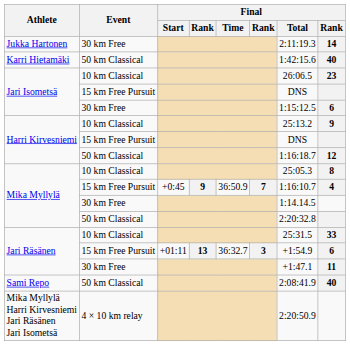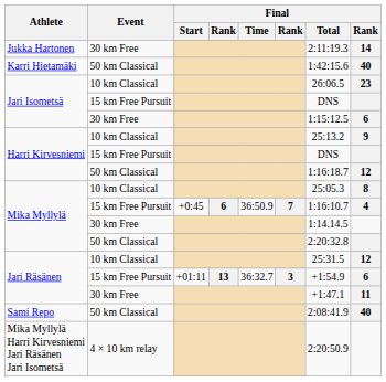 <table class="wikitable" style="font-size:90%">
 <tr>
 <th rowspan="2">Athlete</th>
 <th rowspan="2">Event</th>
 <th colspan="6">Final</th>
 </tr>
 <tr>
 <th>Start</th>
 <th>Rank</th>
 <th>Time</th>
 <th>Rank</th>
 <th>Total</th>
 <th>Rank</th>
 </tr>
 <tr>
 <td><a href='#'>Jukka Hartonen</a></td>
 <td>30 km Free</td>
 <td colspan=4 bgcolor="wheat"></td>
 <td align="center">2:11:19.3</td>
 <th align="center">14</th>
 </tr>
 <tr>
 <td><a href='#'>Karri Hietamäki</a></td>
 <td>50 km Classical</td>
 <td colspan=4 bgcolor="wheat"></td>
 <td align="center">1:42:15.6</td>
 <th align="center">40</th>
 </tr>
 <tr>
 <td rowspan=3><a href='#'>Jari Isometsä</a></td>
 <td>10 km Classical</td>
 <td colspan=4 bgcolor="wheat"></td>
 <td align="center">26:06.5</td>
 <th align="center">23</th>
 </tr>
 <tr>
 <td>15 km Free Pursuit</td>
 <td colspan=4 bgcolor="wheat"></td>
 <td align="center">DNS</td>
 <th align="center"></th>
 </tr>
 <tr>
 <td>30 km Free</td>
 <td colspan=4 bgcolor="wheat"></td>
 <td align="center">1:15:12.5</td>
 <th align="center">6</th>
 </tr>
 <tr>
 <td rowspan=3><a href='#'>Harri Kirvesniemi</a></td>
 <td>10 km Classical</td>
 <td colspan=4 bgcolor="wheat"></td>
 <td align="center">25:13.2</td>
 <th align="center">9</th>
 </tr>
 <tr>
 <td>15 km Free Pursuit</td>
 <td colspan=4 bgcolor="wheat"></td>
 <td align="center">DNS</td>
 <th align="center"></th>
 </tr>
 <tr>
 <td>50 km Classical</td>
 <td colspan=4 bgcolor="wheat"></td>
 <td align="center">1:16:18.7</td>
 <th align="center">12</th>
 </tr>
 <tr>
 <td rowspan=4><a href='#'>Mika Myllylä</a></td>
 <td>10 km Classical</td>
 <td colspan=4 bgcolor="wheat"></td>
 <td align="center">25:05.3</td>
 <th align="center">8</th>
 </tr>
 <tr>
 <td>15 km Free Pursuit</td>
 <td align="center">+0:45</td>
-<th align="center">9</th>
+<th align="center">6</th>
 <td align="center">36:50.9</td>
 <th align="center">7</th>
 <td align="center">1:16:10.7</td>
 <th align="center">4</th>
 </tr>
 <tr>
 <td>30 km Free</td>
 <td colspan=4 bgcolor="wheat"></td>
 <td align="center">1:14.14.5</td>
 <td align="center"></td>
 </tr>
 <tr>
 <td>50 km Classical</td>
 <td colspan=4 bgcolor="wheat"></td>
 <td align="center">2:20:32.8</td>
 <th align="center"></th>
 </tr>
 <tr>
 <td rowspan=3><a href='#'>Jari Räsänen</a></td>
 <td>10 km Classical</td>
 <td colspan=4 bgcolor="wheat"></td>
 <td align="center">25:31.5</td>
-<th align="center">33</th>
+<th align="center">12</th>
 </tr>
 <tr>
 <td>15 km Free Pursuit</td>
 <td align="center">+01:11</td>
 <th align="center">13</th>
 <td align="center">36:32.7</td>
 <th align="center">3</th>
 <td align="center">+1:54.9</td>
 <th align="center">6</th>
 </tr>
 <tr>
 <td>30 km Free</td>
 <td colspan=4 bgcolor="wheat"></td>
 <td align="center">+1:47.1</td>
 <th align="center">11</th>
 </tr>
 <tr>
 <td><a href='#'>Sami Repo</a></td>
 <td>50 km Classical</td>
 <td colspan=4 bgcolor="wheat"></td>
 <td align="center">2:08:41.9</td>
 <th align="center">40</th>
 </tr>
 <tr>
 <td rowspan=1>Mika Myllylä<br>Harri Kirvesniemi<br>Jari Räsänen<br>Jari Isometsä</td>
 <td>4 × 10 km relay</td>
 <td colspan=4 bgcolor="wheat"></td>
 <td align="center">2:20:50.9</td>
 <td align="center"></td>
 </tr>
 </table>
